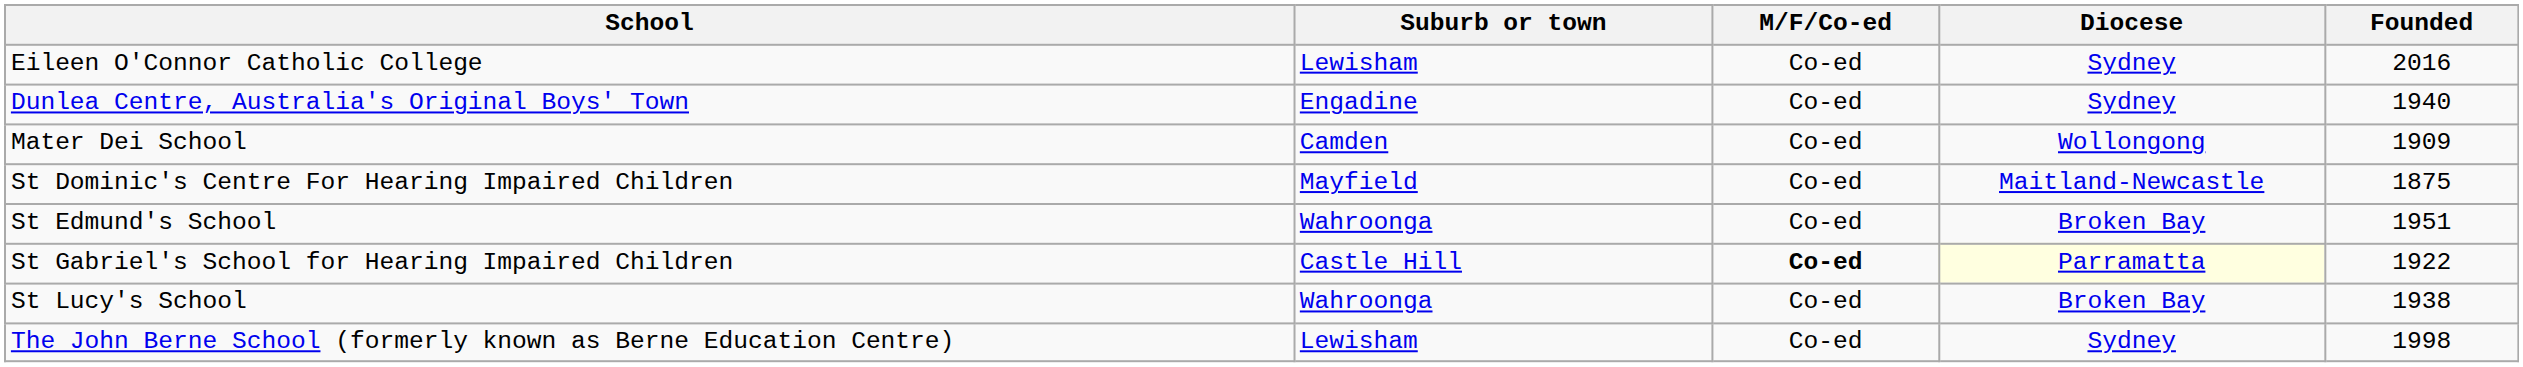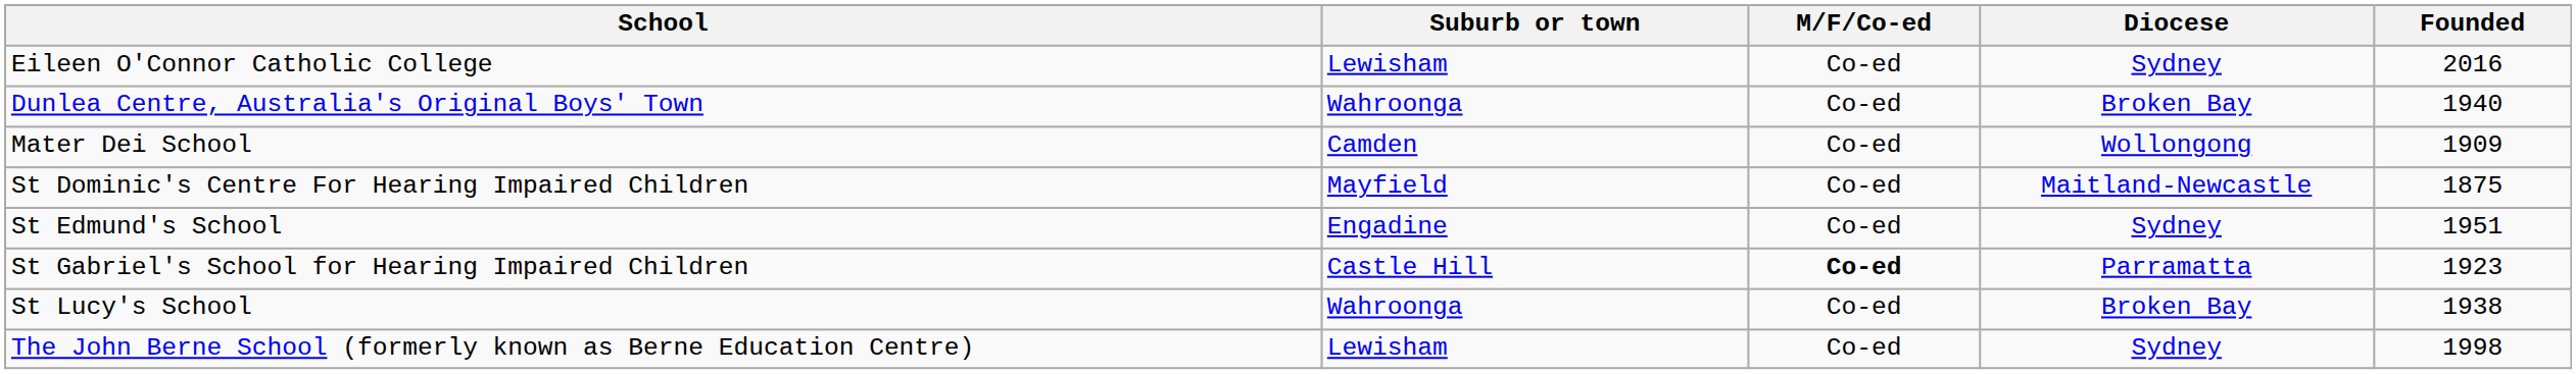 <table class="wikitable sortable"  style="font-size:95%; width:100%;">
 <tr style="background:#efefef; text-align:center;">
 <th width=40%>School</th>
 <th width=13%>Suburb or town</th>
 <th width=7%>M/F/Co-ed</th>
 <th width=12%>Diocese</th>
 <th width=6%>Founded</th>
 </tr>
 <tr>
 <td>Eileen O'Connor Catholic College</td>
 <td><a href='#'>Lewisham</a></td>
 <td style="text-align:center;">Co-ed</td>
 <td style="text-align:center;"><a href='#'>Sydney</a></td>
 <td style="text-align:center;">2016</td>
 </tr>
 <tr>
 <td><a href='#'>Dunlea Centre, Australia's Original Boys' Town</a></td>
-<td><a href='#'>Engadine</a></td>
+<td><a href='#'>Wahroonga</a></td>
 <td style="text-align:center;">Co-ed</td>
-<td style="text-align:center;"><a href='#'>Sydney</a></td>
+<td style="text-align:center;"><a href='#'>Broken Bay</a></td>
 <td style="text-align:center;">1940</td>
 </tr>
 <tr>
 <td>Mater Dei School</td>
 <td><a href='#'>Camden</a></td>
 <td style="text-align:center;">Co-ed</td>
 <td style="text-align:center;"><a href='#'>Wollongong</a></td>
 <td style="text-align:center;">1909</td>
 </tr>
 <tr>
 <td>St Dominic's Centre For Hearing Impaired Children</td>
 <td><a href='#'>Mayfield</a></td>
 <td style="text-align:center;">Co-ed</td>
 <td style="text-align:center;"><a href='#'>Maitland-Newcastle</a></td>
 <td style="text-align:center;">1875</td>
 </tr>
 <tr>
 <td>St Edmund's School</td>
-<td><a href='#'>Wahroonga</a></td>
+<td><a href='#'>Engadine</a></td>
 <td style="text-align:center;">Co-ed</td>
-<td style="text-align:center;"><a href='#'>Broken Bay</a></td>
+<td style="text-align:center;"><a href='#'>Sydney</a></td>
 <td style="text-align:center;">1951</td>
 </tr>
 <tr>
 <td>St Gabriel's School for Hearing Impaired Children</td>
 <td><a href='#'>Castle Hill</a></td>
 <td style="text-align:center;"><strong>Co-ed</strong></td>
-<td style="background: lightyellow; text-align:center;"><a href='#'>Parramatta</a></td>
-<td style="text-align:center;">1922</td>
+<td style="text-align:center;"><a href='#'>Parramatta</a></td>
+<td style="text-align:center;">1923</td>
 </tr>
 <tr>
 <td>St Lucy's School</td>
 <td><a href='#'>Wahroonga</a></td>
 <td style="text-align:center;">Co-ed</td>
 <td style="text-align:center;"><a href='#'>Broken Bay</a></td>
 <td style="text-align:center;">1938</td>
 </tr>
 <tr>
 <td><a href='#'>The John Berne School</a> (formerly known as Berne Education Centre)</td>
 <td><a href='#'>Lewisham</a></td>
 <td style="text-align:center;">Co-ed</td>
 <td style="text-align:center;"><a href='#'>Sydney</a></td>
 <td style="text-align:center;">1998</td>
 </tr>
 </table>
